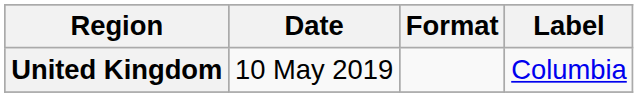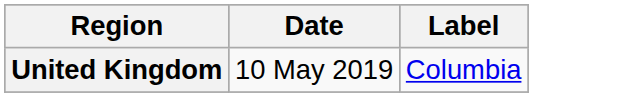 <table class="wikitable plainrowheaders">
 <tr>
 <th>Region</th>
 <th>Date</th>
-<th>Format</th>
 <th>Label</th>
 </tr>
 <tr>
 <th scope="row">United Kingdom</th>
 <td>10 May 2019</td>
-<td></td>
 <td><a href='#'>Columbia</a></td>
 </tr>
 </table>
